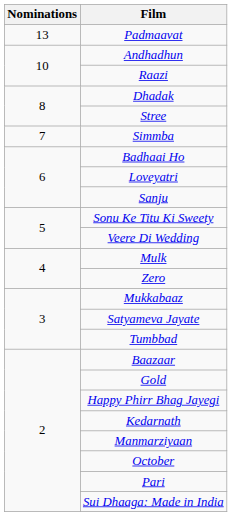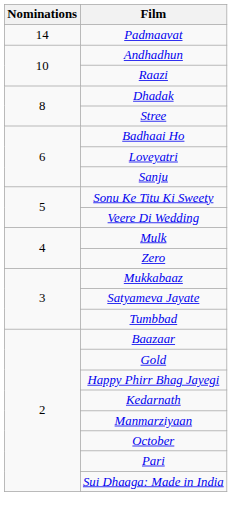 <table class="wikitable plainrowheaders" rowspan=2 style="text-align: center;">
 <tr>
 <th scope="col" style="width:55px;">Nominations</th>
 <th scope="col" style="text-align:center;">Film</th>
 </tr>
 <tr>
-<td scope=row style="text-align:center">13</td>
+<td scope=row style="text-align:center">14</td>
 <td><em><a href='#'>Padmaavat</a></em></td>
 </tr>
 <tr>
 <td scope=row rowspan=2 style="text-align:center">10</td>
 <td><em><a href='#'>Andhadhun</a></em></td>
 </tr>
 <tr>
 <td><em><a href='#'>Raazi</a></em></td>
 </tr>
 <tr>
 <td scope=row rowspan=2 style="text-align:center;">8</td>
 <td><em><a href='#'>Dhadak</a></em></td>
 </tr>
 <tr>
 <td><em><a href='#'>Stree</a></em></td>
-</tr>
-<tr>
-<td scope=row style="text-align:center">7</td>
-<td><em><a href='#'>Simmba</a></em></td>
 </tr>
 <tr>
 <td scope=row rowspan=3 style="text-align:center;">6</td>
 <td><em><a href='#'>Badhaai Ho</a></em></td>
 </tr>
 <tr>
 <td><em><a href='#'>Loveyatri</a></em></td>
 </tr>
 <tr>
 <td><em><a href='#'>Sanju</a></em></td>
 </tr>
 <tr>
 <td scope=row rowspan=2 style="text-align:center;">5</td>
 <td><em><a href='#'>Sonu Ke Titu Ki Sweety</a></em></td>
 </tr>
 <tr>
 <td><em><a href='#'>Veere Di Wedding</a></em></td>
 </tr>
 <tr>
 <td scope=row rowspan=2 style="text-align:center;">4</td>
 <td><em><a href='#'>Mulk</a></em></td>
 </tr>
 <tr>
 <td><em><a href='#'>Zero</a></em></td>
 </tr>
 <tr>
 <td scope=row rowspan=3 style="text-align:center;">3</td>
 <td><em><a href='#'>Mukkabaaz</a></em></td>
 </tr>
 <tr>
 <td><em><a href='#'>Satyameva Jayate</a></em></td>
 </tr>
 <tr>
 <td><em><a href='#'>Tumbbad</a></em></td>
 </tr>
 <tr>
 <td scope=row rowspan=8 style="text-align:center;">2</td>
 <td><em><a href='#'>Baazaar</a></em></td>
 </tr>
 <tr>
 <td><em><a href='#'>Gold</a></em></td>
 </tr>
 <tr>
 <td><em><a href='#'>Happy Phirr Bhag Jayegi</a></em></td>
 </tr>
 <tr>
 <td><em><a href='#'>Kedarnath</a></em></td>
 </tr>
 <tr>
 <td><em><a href='#'>Manmarziyaan</a></em></td>
 </tr>
 <tr>
 <td><em><a href='#'>October</a></em></td>
 </tr>
 <tr>
 <td><em><a href='#'>Pari</a></em></td>
 </tr>
 <tr>
 <td><em><a href='#'>Sui Dhaaga: Made in India</a></em></td>
 </tr>
 </table>
